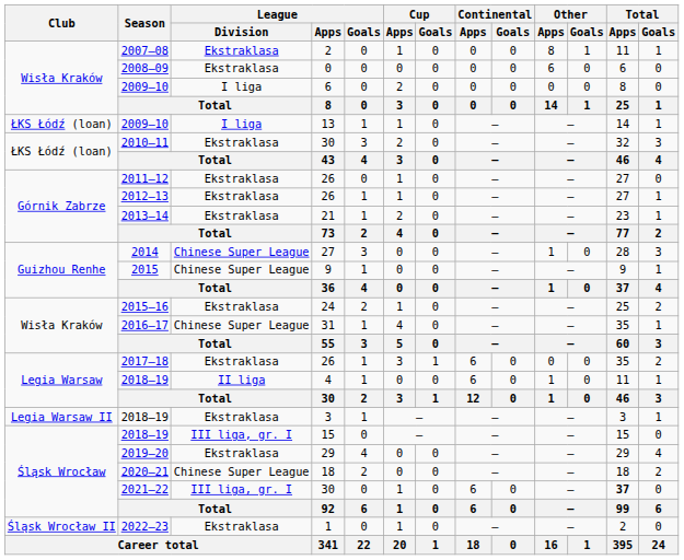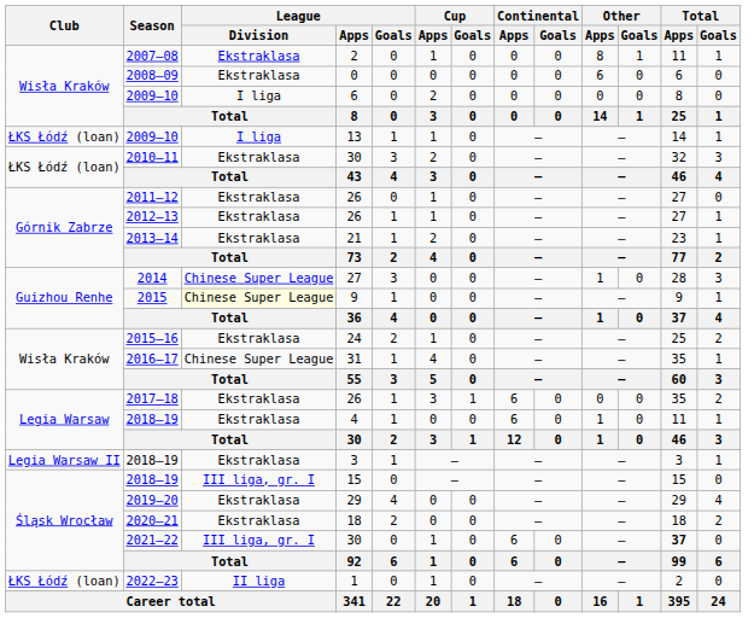 <table class="wikitable" style="text-align:center">
 <tr>
 <th rowspan="2">Club</th>
 <th rowspan="2">Season</th>
 <th colspan="3">League</th>
 <th colspan="2">Cup</th>
 <th colspan="2">Continental</th>
 <th colspan="2">Other</th>
 <th colspan="2">Total</th>
 </tr>
 <tr>
 <th>Division</th>
 <th>Apps</th>
 <th>Goals</th>
 <th>Apps</th>
 <th>Goals</th>
 <th>Apps</th>
 <th>Goals</th>
 <th>Apps</th>
 <th>Goals</th>
 <th>Apps</th>
 <th>Goals</th>
 </tr>
 <tr>
 <td rowspan="4"><a href='#'>Wisła Kraków</a></td>
 <td><a href='#'>2007–08</a></td>
 <td><a href='#'>Ekstraklasa</a></td>
 <td>2</td>
 <td>0</td>
 <td>1</td>
 <td>0</td>
 <td>0</td>
 <td>0</td>
 <td>8</td>
 <td>1</td>
 <td>11</td>
 <td>1</td>
 </tr>
 <tr>
 <td><a href='#'>2008–09</a></td>
 <td>Ekstraklasa</td>
 <td>0</td>
 <td>0</td>
 <td>0</td>
 <td>0</td>
 <td>0</td>
 <td>0</td>
 <td>6</td>
 <td>0</td>
 <td>6</td>
 <td>0</td>
 </tr>
 <tr>
 <td><a href='#'>2009–10</a></td>
 <td>I liga</td>
 <td>6</td>
 <td>0</td>
 <td>2</td>
 <td>0</td>
 <td>0</td>
 <td>0</td>
 <td>0</td>
 <td>0</td>
 <td>8</td>
 <td>0</td>
 </tr>
 <tr>
 <th colspan="2">Total</th>
 <th>8</th>
 <th>0</th>
 <th>3</th>
 <th>0</th>
 <th>0</th>
 <th>0</th>
 <th>14</th>
 <th>1</th>
 <th>25</th>
 <th>1</th>
 </tr>
 <tr>
 <td><a href='#'>ŁKS Łódź</a> (loan)</td>
 <td><a href='#'>2009–10</a></td>
 <td><a href='#'>I liga</a></td>
 <td>13</td>
 <td>1</td>
 <td>1</td>
 <td>0</td>
 <td colspan="2">—</td>
 <td colspan="2">—</td>
 <td>14</td>
 <td>1</td>
 </tr>
 <tr>
 <td rowspan="2">ŁKS Łódź (loan)</td>
 <td><a href='#'>2010–11</a></td>
 <td>Ekstraklasa</td>
 <td>30</td>
 <td>3</td>
 <td>2</td>
 <td>0</td>
 <td colspan="2">—</td>
 <td colspan="2">—</td>
 <td>32</td>
 <td>3</td>
 </tr>
 <tr>
 <th colspan="2">Total</th>
 <th>43</th>
 <th>4</th>
 <th>3</th>
 <th>0</th>
 <th colspan="2">—</th>
 <th colspan="2">—</th>
 <th>46</th>
 <th>4</th>
 </tr>
 <tr>
 <td rowspan="4"><a href='#'>Górnik Zabrze</a></td>
 <td><a href='#'>2011–12</a></td>
 <td>Ekstraklasa</td>
 <td>26</td>
 <td>0</td>
 <td>1</td>
 <td>0</td>
 <td colspan="2">—</td>
 <td colspan="2">—</td>
 <td>27</td>
 <td>0</td>
 </tr>
 <tr>
 <td><a href='#'>2012–13</a></td>
 <td>Ekstraklasa</td>
 <td>26</td>
 <td>1</td>
 <td>1</td>
 <td>0</td>
 <td colspan="2">—</td>
 <td colspan="2">—</td>
 <td>27</td>
 <td>1</td>
 </tr>
 <tr>
 <td><a href='#'>2013–14</a></td>
 <td>Ekstraklasa</td>
 <td>21</td>
 <td>1</td>
 <td>2</td>
 <td>0</td>
 <td colspan="2">–</td>
 <td colspan="2">—</td>
 <td>23</td>
 <td>1</td>
 </tr>
 <tr>
 <th colspan="2">Total</th>
 <th>73</th>
 <th>2</th>
 <th>4</th>
 <th>0</th>
 <th colspan="2">—</th>
 <th colspan="2">—</th>
 <th>77</th>
 <th>2</th>
 </tr>
 <tr>
 <td rowspan="3"><a href='#'>Guizhou Renhe</a></td>
 <td><a href='#'>2014</a></td>
 <td><a href='#'>Chinese Super League</a></td>
 <td>27</td>
 <td>3</td>
 <td>0</td>
 <td>0</td>
 <td colspan="2">—</td>
 <td>1</td>
 <td>0</td>
 <td>28</td>
 <td>3</td>
 </tr>
 <tr>
 <td><a href='#'>2015</a></td>
-<td>Chinese Super League</td>
+<td style="background: lightyellow;">Chinese Super League</td>
 <td>9</td>
 <td>1</td>
 <td>0</td>
 <td>0</td>
 <td colspan="2">—</td>
 <td colspan="2">—</td>
 <td>9</td>
 <td>1</td>
 </tr>
 <tr>
 <th colspan="2">Total</th>
 <th>36</th>
 <th>4</th>
 <th>0</th>
 <th>0</th>
 <th colspan="2">—</th>
 <th>1</th>
 <th>0</th>
 <th>37</th>
 <th>4</th>
 </tr>
 <tr>
 <td rowspan="3">Wisła Kraków</td>
 <td><a href='#'>2015–16</a></td>
 <td>Ekstraklasa</td>
 <td>24</td>
 <td>2</td>
 <td>1</td>
 <td>0</td>
 <td colspan="2">—</td>
 <td colspan="2">—</td>
 <td>25</td>
 <td>2</td>
 </tr>
 <tr>
 <td><a href='#'>2016–17</a></td>
 <td>Chinese Super League</td>
 <td>31</td>
 <td>1</td>
 <td>4</td>
 <td>0</td>
 <td colspan="2">—</td>
 <td colspan="2">—</td>
 <td>35</td>
 <td>1</td>
 </tr>
 <tr>
 <th colspan="2">Total</th>
 <th>55</th>
 <th>3</th>
 <th>5</th>
 <th>0</th>
 <th colspan="2">—</th>
 <th colspan="2">—</th>
 <th>60</th>
 <th>3</th>
 </tr>
 <tr>
 <td rowspan="3"><a href='#'>Legia Warsaw</a></td>
 <td><a href='#'>2017–18</a></td>
 <td>Ekstraklasa</td>
 <td>26</td>
 <td>1</td>
 <td>3</td>
 <td>1</td>
 <td>6</td>
 <td>0</td>
 <td>0</td>
 <td>0</td>
 <td>35</td>
 <td>2</td>
 </tr>
 <tr>
 <td><a href='#'>2018–19</a></td>
-<td><a href='#'>II liga</a></td>
+<td>Ekstraklasa</td>
 <td>4</td>
 <td>1</td>
 <td>0</td>
 <td>0</td>
 <td>6</td>
 <td>0</td>
 <td>1</td>
 <td>0</td>
 <td>11</td>
 <td>1</td>
 </tr>
 <tr>
 <th colspan="2">Total</th>
 <th>30</th>
 <th>2</th>
 <th>3</th>
 <th>1</th>
 <th>12</th>
 <th>0</th>
 <th>1</th>
 <th>0</th>
 <th>46</th>
 <th>3</th>
 </tr>
 <tr>
 <td><a href='#'>Legia Warsaw II</a></td>
 <td>2018–19</td>
 <td>Ekstraklasa</td>
 <td>3</td>
 <td>1</td>
 <td colspan="2">—</td>
 <td colspan="2">—</td>
 <td colspan="2">—</td>
 <td>3</td>
 <td>1</td>
 </tr>
 <tr>
 <td rowspan="5"><a href='#'>Śląsk Wrocław</a></td>
 <td><a href='#'>2018–19</a></td>
 <td><a href='#'>III liga, gr. I</a></td>
 <td>15</td>
 <td>0</td>
 <td colspan="2">—</td>
 <td colspan="2">—</td>
 <td colspan="2">—</td>
 <td>15</td>
 <td>0</td>
 </tr>
 <tr>
 <td><a href='#'>2019–20</a></td>
 <td>Ekstraklasa</td>
 <td>29</td>
 <td>4</td>
 <td>0</td>
 <td>0</td>
 <td colspan="2">—</td>
 <td colspan="2">—</td>
 <td>29</td>
 <td>4</td>
 </tr>
 <tr>
 <td><a href='#'>2020–21</a></td>
-<td>Chinese Super League</td>
+<td>Ekstraklasa</td>
 <td>18</td>
 <td>2</td>
 <td>0</td>
 <td>0</td>
 <td colspan="2">—</td>
 <td colspan="2">—</td>
 <td>18</td>
 <td>2</td>
 </tr>
 <tr>
 <td><a href='#'>2021–22</a></td>
 <td><a href='#'>III liga, gr. I</a></td>
 <td>30</td>
 <td>0</td>
 <td>1</td>
 <td>0</td>
 <td>6</td>
 <td>0</td>
 <td colspan="2">—</td>
 <td><strong>37</strong></td>
 <td>0</td>
 </tr>
 <tr>
 <th colspan="2">Total</th>
 <th>92</th>
 <th>6</th>
 <th>1</th>
 <th>0</th>
 <th>6</th>
 <th>0</th>
 <th colspan="2">—</th>
 <th>99</th>
 <th>6</th>
 </tr>
 <tr>
-<td><a href='#'>Śląsk Wrocław II</a></td>
+<td><a href='#'>ŁKS Łódź</a> (loan)</td>
 <td><a href='#'>2022–23</a></td>
-<td>Ekstraklasa</td>
+<td><a href='#'>II liga</a></td>
 <td>1</td>
 <td>0</td>
 <td>1</td>
 <td>0</td>
 <td colspan="2">—</td>
 <td colspan="2">—</td>
 <td>2</td>
 <td>0</td>
 </tr>
 <tr>
 <th colspan="3">Career total</th>
 <th>341</th>
 <th>22</th>
 <th>20</th>
 <th>1</th>
 <th>18</th>
 <th>0</th>
 <th>16</th>
 <th>1</th>
 <th>395</th>
 <th>24</th>
 </tr>
 </table>
